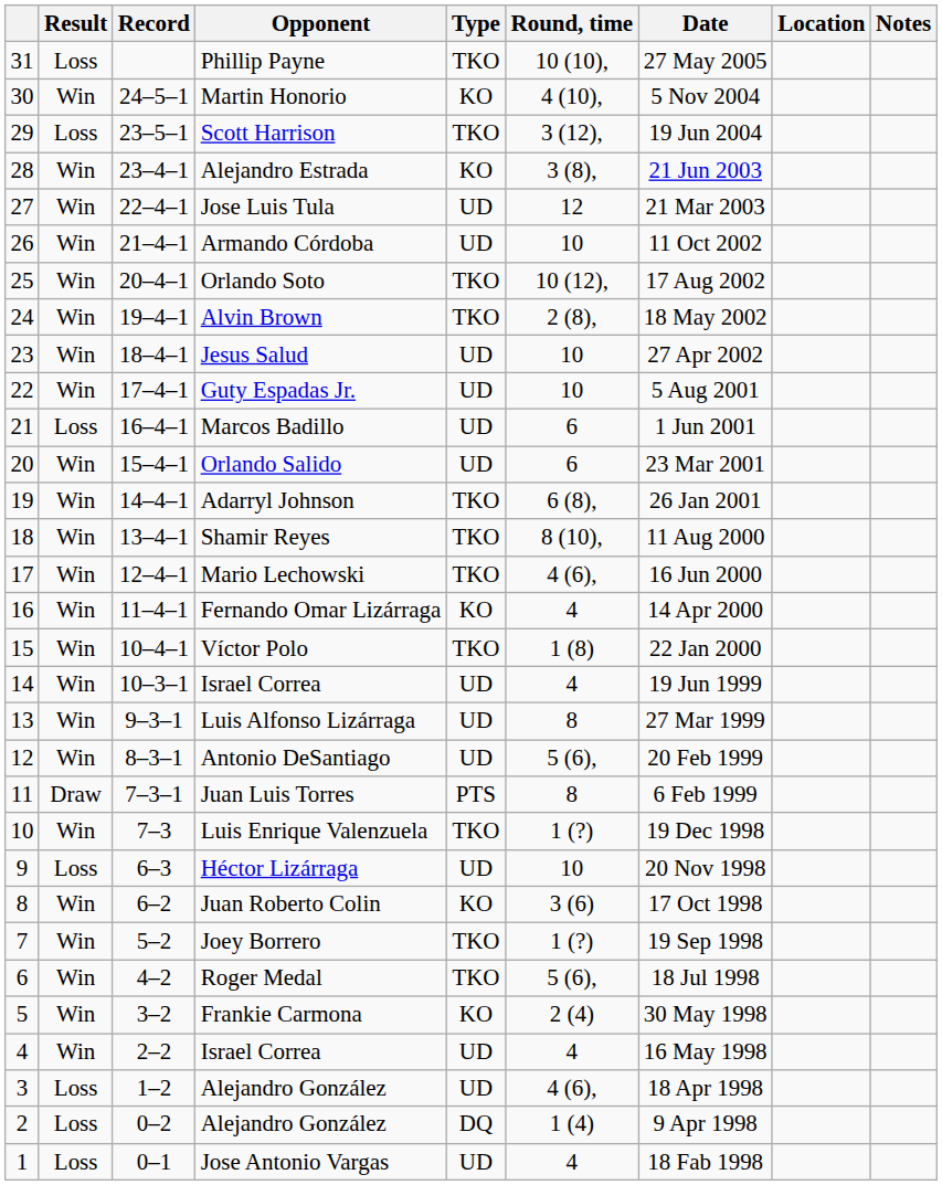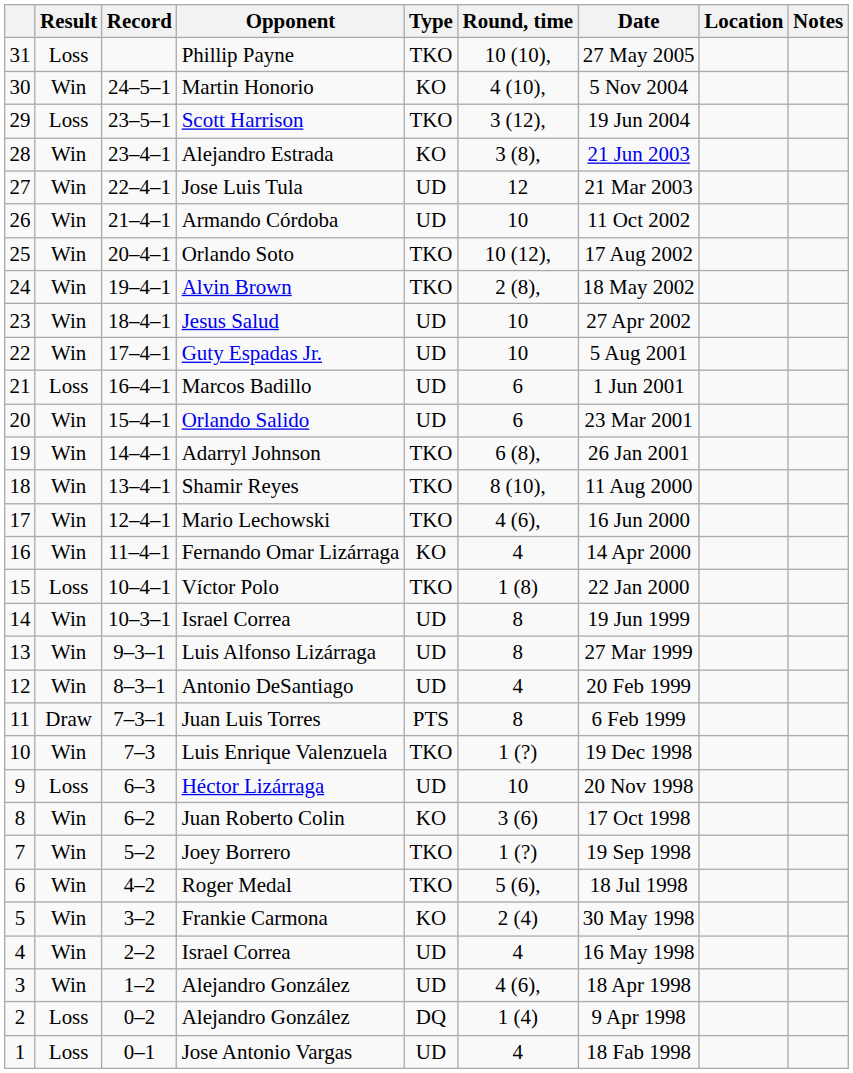 <table class="wikitable" style="text-align:center">
 <tr>
 <th></th>
 <th>Result</th>
 <th>Record</th>
 <th>Opponent</th>
 <th>Type</th>
 <th>Round, time</th>
 <th>Date</th>
 <th>Location</th>
 <th>Notes</th>
 </tr>
 <tr>
 <td>31</td>
 <td>Loss</td>
 <td></td>
 <td style="text-align:left;">Phillip Payne</td>
 <td>TKO</td>
 <td>10 (10), </td>
 <td>27 May 2005</td>
 <td style="text-align:left;"></td>
 <td></td>
 </tr>
 <tr>
 <td>30</td>
 <td>Win</td>
 <td>24–5–1</td>
 <td style="text-align:left;">Martin Honorio</td>
 <td>KO</td>
 <td>4 (10), </td>
 <td>5 Nov 2004</td>
 <td style="text-align:left;"></td>
 <td></td>
 </tr>
 <tr>
 <td>29</td>
 <td>Loss</td>
 <td>23–5–1</td>
 <td style="text-align:left;"><a href='#'>Scott Harrison</a></td>
 <td>TKO</td>
 <td>3 (12), </td>
 <td>19 Jun 2004</td>
 <td style="text-align:left;"></td>
 <td style="text-align:left;"></td>
 </tr>
 <tr>
 <td>28</td>
 <td>Win</td>
 <td>23–4–1</td>
 <td style="text-align:left;">Alejandro Estrada</td>
 <td>KO</td>
 <td>3 (8), </td>
 <td><a href='#'>21 Jun 2003</a></td>
 <td style="text-align:left;"></td>
 <td></td>
 </tr>
 <tr>
 <td>27</td>
 <td>Win</td>
 <td>22–4–1</td>
 <td style="text-align:left;">Jose Luis Tula</td>
 <td>UD</td>
 <td>12</td>
 <td>21 Mar 2003</td>
 <td style="text-align:left;"></td>
 <td style="text-align:left;"></td>
 </tr>
 <tr>
 <td>26</td>
 <td>Win</td>
 <td>21–4–1</td>
 <td style="text-align:left;">Armando Córdoba</td>
 <td>UD</td>
 <td>10</td>
 <td>11 Oct 2002</td>
 <td style="text-align:left;"></td>
 <td></td>
 </tr>
 <tr>
 <td>25</td>
 <td>Win</td>
 <td>20–4–1</td>
 <td style="text-align:left;">Orlando Soto</td>
 <td>TKO</td>
 <td>10 (12), </td>
 <td>17 Aug 2002</td>
 <td style="text-align:left;"></td>
 <td style="text-align:left;"></td>
 </tr>
 <tr>
 <td>24</td>
 <td>Win</td>
 <td>19–4–1</td>
 <td style="text-align:left;"><a href='#'>Alvin Brown</a></td>
 <td>TKO</td>
 <td>2 (8), </td>
 <td>18 May 2002</td>
 <td style="text-align:left;"></td>
 <td></td>
 </tr>
 <tr>
 <td>23</td>
 <td>Win</td>
 <td>18–4–1</td>
 <td style="text-align:left;"><a href='#'>Jesus Salud</a></td>
 <td>UD</td>
 <td>10</td>
 <td>27 Apr 2002</td>
 <td style="text-align:left;"></td>
 <td></td>
 </tr>
 <tr>
 <td>22</td>
 <td>Win</td>
 <td>17–4–1</td>
 <td style="text-align:left;"><a href='#'>Guty Espadas Jr.</a></td>
 <td>UD</td>
 <td>10</td>
 <td>5 Aug 2001</td>
 <td style="text-align:left;"></td>
 <td></td>
 </tr>
 <tr>
 <td>21</td>
 <td>Loss</td>
 <td>16–4–1</td>
 <td style="text-align:left;">Marcos Badillo</td>
 <td>UD</td>
 <td>6</td>
 <td>1 Jun 2001</td>
 <td style="text-align:left;"></td>
 <td></td>
 </tr>
 <tr>
 <td>20</td>
 <td>Win</td>
 <td>15–4–1</td>
 <td style="text-align:left;"><a href='#'>Orlando Salido</a></td>
 <td>UD</td>
 <td>6</td>
 <td>23 Mar 2001</td>
 <td style="text-align:left;"></td>
 <td></td>
 </tr>
 <tr>
 <td>19</td>
 <td>Win</td>
 <td>14–4–1</td>
 <td style="text-align:left;">Adarryl Johnson</td>
 <td>TKO</td>
 <td>6 (8), </td>
 <td>26 Jan 2001</td>
 <td style="text-align:left;"></td>
 <td></td>
 </tr>
 <tr>
 <td>18</td>
 <td>Win</td>
 <td>13–4–1</td>
 <td style="text-align:left;">Shamir Reyes</td>
 <td>TKO</td>
 <td>8 (10), </td>
 <td>11 Aug 2000</td>
 <td style="text-align:left;"></td>
 <td></td>
 </tr>
 <tr>
 <td>17</td>
 <td>Win</td>
 <td>12–4–1</td>
 <td style="text-align:left;">Mario Lechowski</td>
 <td>TKO</td>
 <td>4 (6), </td>
 <td>16 Jun 2000</td>
 <td style="text-align:left;"></td>
 <td></td>
 </tr>
 <tr>
 <td>16</td>
 <td>Win</td>
 <td>11–4–1</td>
 <td style="text-align:left;">Fernando Omar Lizárraga</td>
 <td>KO</td>
 <td>4</td>
 <td>14 Apr 2000</td>
 <td style="text-align:left;"></td>
 <td></td>
 </tr>
 <tr>
 <td>15</td>
-<td>Win</td>
+<td>Loss</td>
 <td>10–4–1</td>
 <td style="text-align:left;">Víctor Polo</td>
 <td>TKO</td>
 <td>1 (8)</td>
 <td>22 Jan 2000</td>
 <td style="text-align:left;"></td>
 <td></td>
 </tr>
 <tr>
 <td>14</td>
 <td>Win</td>
 <td>10–3–1</td>
 <td style="text-align:left;">Israel Correa</td>
 <td>UD</td>
-<td>4</td>
+<td>8</td>
 <td>19 Jun 1999</td>
 <td style="text-align:left;"></td>
 <td></td>
 </tr>
 <tr>
 <td>13</td>
 <td>Win</td>
 <td>9–3–1</td>
 <td style="text-align:left;">Luis Alfonso Lizárraga</td>
 <td>UD</td>
 <td>8</td>
 <td>27 Mar 1999</td>
 <td style="text-align:left;"></td>
 <td></td>
 </tr>
 <tr>
 <td>12</td>
 <td>Win</td>
 <td>8–3–1</td>
 <td style="text-align:left;">Antonio DeSantiago</td>
 <td>UD</td>
-<td>5 (6), </td>
+<td>4</td>
 <td>20 Feb 1999</td>
 <td style="text-align:left;"></td>
 <td></td>
 </tr>
 <tr>
 <td>11</td>
 <td>Draw</td>
 <td>7–3–1</td>
 <td style="text-align:left;">Juan Luis Torres</td>
 <td>PTS</td>
 <td>8</td>
 <td>6 Feb 1999</td>
 <td style="text-align:left;"></td>
 <td></td>
 </tr>
 <tr>
 <td>10</td>
 <td>Win</td>
 <td>7–3</td>
 <td style="text-align:left;">Luis Enrique Valenzuela</td>
 <td>TKO</td>
 <td>1 (?)</td>
 <td>19 Dec 1998</td>
 <td style="text-align:left;"></td>
 <td></td>
 </tr>
 <tr>
 <td>9</td>
 <td>Loss</td>
 <td>6–3</td>
 <td style="text-align:left;"><a href='#'>Héctor Lizárraga</a></td>
 <td>UD</td>
 <td>10</td>
 <td>20 Nov 1998</td>
 <td style="text-align:left;"></td>
 <td></td>
 </tr>
 <tr>
 <td>8</td>
 <td>Win</td>
 <td>6–2</td>
 <td style="text-align:left;">Juan Roberto Colin</td>
 <td>KO</td>
 <td>3 (6)</td>
 <td>17 Oct 1998</td>
 <td style="text-align:left;"></td>
 <td></td>
 </tr>
 <tr>
 <td>7</td>
 <td>Win</td>
 <td>5–2</td>
 <td style="text-align:left;">Joey Borrero</td>
 <td>TKO</td>
 <td>1 (?)</td>
 <td>19 Sep 1998</td>
 <td style="text-align:left;"></td>
 <td></td>
 </tr>
 <tr>
 <td>6</td>
 <td>Win</td>
 <td>4–2</td>
 <td style="text-align:left;">Roger Medal</td>
 <td>TKO</td>
 <td>5 (6), </td>
 <td>18 Jul 1998</td>
 <td style="text-align:left;"></td>
 <td></td>
 </tr>
 <tr>
 <td>5</td>
 <td>Win</td>
 <td>3–2</td>
 <td style="text-align:left;">Frankie Carmona</td>
 <td>KO</td>
 <td>2 (4)</td>
 <td>30 May 1998</td>
 <td style="text-align:left;"></td>
 <td></td>
 </tr>
 <tr>
 <td>4</td>
 <td>Win</td>
 <td>2–2</td>
 <td style="text-align:left;">Israel Correa</td>
 <td>UD</td>
 <td>4</td>
 <td>16 May 1998</td>
 <td style="text-align:left;"></td>
 <td></td>
 </tr>
 <tr>
 <td>3</td>
-<td>Loss</td>
+<td>Win</td>
 <td>1–2</td>
 <td style="text-align:left;">Alejandro González</td>
 <td>UD</td>
 <td>4 (6), </td>
 <td>18 Apr 1998</td>
 <td style="text-align:left;"></td>
 <td></td>
 </tr>
 <tr>
 <td>2</td>
 <td>Loss</td>
 <td>0–2</td>
 <td style="text-align:left;">Alejandro González</td>
 <td>DQ</td>
 <td>1 (4)</td>
 <td>9 Apr 1998</td>
 <td style="text-align:left;"></td>
 <td style="text-align:left;"></td>
 </tr>
 <tr>
 <td>1</td>
 <td>Loss</td>
 <td>0–1</td>
 <td style="text-align:left;">Jose Antonio Vargas</td>
 <td>UD</td>
 <td>4</td>
 <td>18 Fab 1998</td>
 <td style="text-align:left;"></td>
 <td></td>
 </tr>
 </table>
